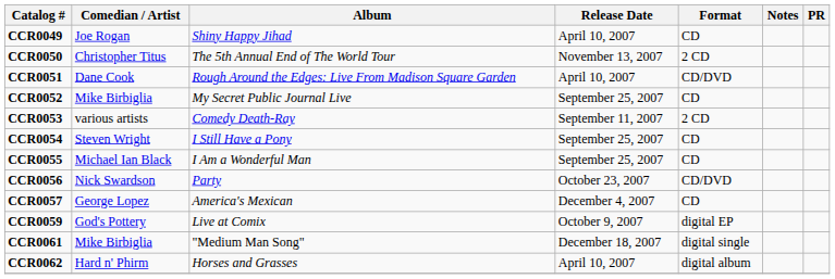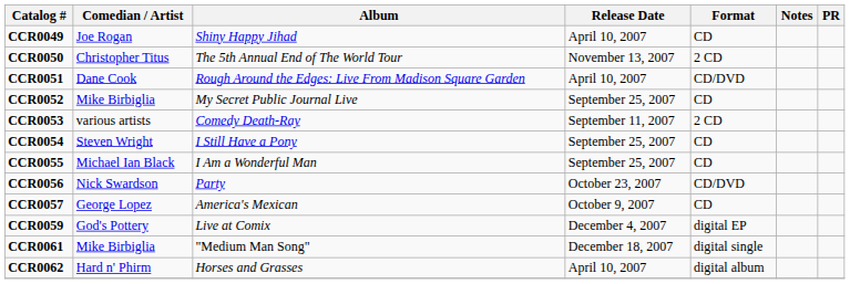 <table class="wikitable sortable" width="80%">
 <tr>
 <th scope="col" class="unsortable">Catalog #</th>
 <th scope="col" class="unsortable">Comedian / Artist</th>
 <th scope="col" class="unsortable">Album</th>
 <th scope="col" class="unsortable">Release Date</th>
 <th scope="col" class="unsortable">Format</th>
 <th scope="col" class="unsortable">Notes</th>
 <th scope="col" class="unsortable">PR</th>
 </tr>
 <tr --->
 <td><strong>CCR0049</strong></td>
 <td><a href='#'>Joe Rogan</a></td>
 <td><em><a href='#'>Shiny Happy Jihad</a></em></td>
 <td>April 10, 2007</td>
 <td>CD</td>
 <td></td>
 <td></td>
 </tr>
 <tr --->
 <td><strong>CCR0050</strong></td>
 <td><a href='#'>Christopher Titus</a></td>
 <td><em>The 5th Annual End of The World Tour</em></td>
 <td>November 13, 2007</td>
 <td>2 CD</td>
 <td></td>
 <td></td>
 </tr>
 <tr --->
 <td><strong>CCR0051</strong></td>
 <td><a href='#'>Dane Cook</a></td>
 <td><em><a href='#'>Rough Around the Edges: Live From Madison Square Garden</a></em></td>
 <td>April 10, 2007</td>
 <td>CD/DVD</td>
 <td></td>
 <td></td>
 </tr>
 <tr --->
 <td><strong>CCR0052</strong></td>
 <td><a href='#'>Mike Birbiglia</a></td>
 <td><em>My Secret Public Journal Live</em></td>
 <td>September 25, 2007</td>
 <td>CD</td>
 <td></td>
 <td></td>
 </tr>
 <tr --->
 <td><strong>CCR0053</strong></td>
 <td>various artists</td>
 <td><em><a href='#'>Comedy Death-Ray</a></em></td>
 <td>September 11, 2007</td>
 <td>2 CD</td>
 <td></td>
 <td></td>
 </tr>
 <tr --->
 <td><strong>CCR0054</strong></td>
 <td><a href='#'>Steven Wright</a></td>
 <td><em><a href='#'>I Still Have a Pony</a></em></td>
 <td>September 25, 2007</td>
 <td>CD</td>
 <td></td>
 <td></td>
 </tr>
 <tr --->
 <td><strong>CCR0055</strong></td>
 <td><a href='#'>Michael Ian Black</a></td>
 <td><em>I Am a Wonderful Man</em></td>
 <td>September 25, 2007</td>
 <td>CD</td>
 <td></td>
 <td></td>
 </tr>
 <tr --->
 <td><strong>CCR0056</strong></td>
 <td><a href='#'>Nick Swardson</a></td>
 <td><em><a href='#'>Party</a></em></td>
 <td>October 23, 2007</td>
 <td>CD/DVD</td>
 <td></td>
 <td></td>
 </tr>
 <tr --->
 <td><strong>CCR0057</strong></td>
 <td><a href='#'>George Lopez</a></td>
 <td><em>America's Mexican</em></td>
-<td>December 4, 2007</td>
+<td>October 9, 2007</td>
 <td>CD</td>
 <td></td>
 <td></td>
 </tr>
 <tr --->
 <td><strong>CCR0059</strong></td>
 <td><a href='#'>God's Pottery</a></td>
 <td><em>Live at Comix</em></td>
-<td>October 9, 2007</td>
+<td>December 4, 2007</td>
 <td>digital EP</td>
 <td></td>
 <td></td>
 </tr>
 <tr --->
 <td><strong>CCR0061</strong></td>
 <td><a href='#'>Mike Birbiglia</a></td>
 <td>"Medium Man Song"</td>
 <td>December 18, 2007</td>
 <td>digital single</td>
 <td></td>
 <td></td>
 </tr>
 <tr --->
 <td><strong>CCR0062</strong></td>
 <td><a href='#'>Hard n' Phirm</a></td>
 <td><em>Horses and Grasses</em></td>
 <td>April 10, 2007</td>
 <td>digital album</td>
 <td></td>
 <td></td>
 </tr>
 <tr --->
 </tr>
 </table>
